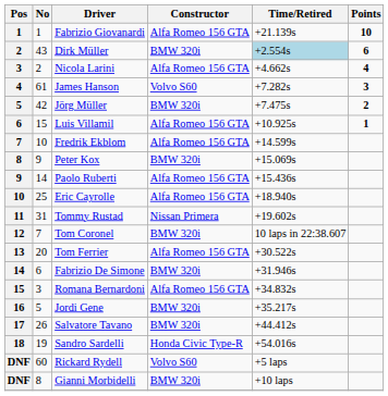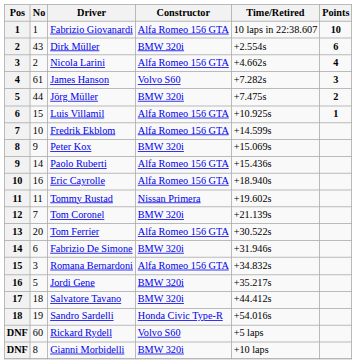 <table class="wikitable" style="font-size: 80%;">
 <tr>
 <th>Pos</th>
 <th>No</th>
 <th>Driver</th>
 <th>Constructor</th>
 <th>Time/Retired</th>
 <th>Points</th>
 </tr>
 <tr>
 <th>1</th>
 <td>1</td>
 <td> <a href='#'>Fabrizio Giovanardi</a></td>
 <td><a href='#'>Alfa Romeo 156 GTA</a></td>
-<td>+21.139s</td>
+<td>10 laps in 22:38.607</td>
 <td style="text-align:center"><strong>10</strong></td>
 </tr>
 <tr>
 <th>2</th>
 <td>43</td>
 <td> <a href='#'>Dirk Müller</a></td>
 <td><a href='#'>BMW 320i</a></td>
-<td style="background: lightblue;">+2.554s</td>
+<td>+2.554s</td>
 <td style="text-align:center"><strong>6</strong></td>
 </tr>
 <tr>
 <th>3</th>
 <td>2</td>
 <td> <a href='#'>Nicola Larini</a></td>
 <td><a href='#'>Alfa Romeo 156 GTA</a></td>
 <td>+4.662s</td>
 <td style="text-align:center"><strong>4</strong></td>
 </tr>
 <tr>
 <th>4</th>
 <td>61</td>
 <td> <a href='#'>James Hanson</a></td>
 <td><a href='#'>Volvo S60</a></td>
 <td>+7.282s</td>
 <td style="text-align:center"><strong>3</strong></td>
 </tr>
 <tr>
 <th>5</th>
-<td>42</td>
+<td>44</td>
 <td> <a href='#'>Jörg Müller</a></td>
 <td><a href='#'>BMW 320i</a></td>
 <td>+7.475s</td>
 <td style="text-align:center"><strong>2</strong></td>
 </tr>
 <tr>
 <th>6</th>
 <td>15</td>
 <td> <a href='#'>Luis Villamil</a></td>
 <td><a href='#'>Alfa Romeo 156 GTA</a></td>
 <td>+10.925s</td>
 <td style="text-align:center"><strong>1</strong></td>
 </tr>
 <tr>
 <th>7</th>
 <td>10</td>
 <td> <a href='#'>Fredrik Ekblom</a></td>
 <td><a href='#'>Alfa Romeo 156 GTA</a></td>
 <td>+14.599s</td>
 <td></td>
 </tr>
 <tr>
 <th>8</th>
 <td>9</td>
 <td> <a href='#'>Peter Kox</a></td>
 <td><a href='#'>BMW 320i</a></td>
 <td>+15.069s</td>
 <td></td>
 </tr>
 <tr>
 <th>9</th>
 <td>14</td>
 <td> <a href='#'>Paolo Ruberti</a></td>
 <td><a href='#'>Alfa Romeo 156 GTA</a></td>
 <td>+15.436s</td>
 <td></td>
 </tr>
 <tr>
 <th>10</th>
-<td>25</td>
+<td>16</td>
 <td> <a href='#'>Eric Cayrolle</a></td>
 <td><a href='#'>Alfa Romeo 156 GTA</a></td>
 <td>+18.940s</td>
 <td></td>
 </tr>
 <tr>
 <th>11</th>
-<td>31</td>
+<td>11</td>
 <td> <a href='#'>Tommy Rustad</a></td>
 <td><a href='#'>Nissan Primera</a></td>
 <td>+19.602s</td>
 <td></td>
 </tr>
 <tr>
 <th>12</th>
 <td>7</td>
 <td> <a href='#'>Tom Coronel</a></td>
 <td><a href='#'>BMW 320i</a></td>
-<td>10 laps in 22:38.607</td>
+<td>+21.139s</td>
 <td></td>
 </tr>
 <tr>
 <th>13</th>
 <td>20</td>
 <td> <a href='#'>Tom Ferrier</a></td>
 <td><a href='#'>Alfa Romeo 156 GTA</a></td>
 <td>+30.522s</td>
 <td></td>
 </tr>
 <tr>
 <th>14</th>
 <td>6</td>
 <td> <a href='#'>Fabrizio De Simone</a></td>
 <td><a href='#'>BMW 320i</a></td>
 <td>+31.946s</td>
 <td></td>
 </tr>
 <tr>
 <th>15</th>
 <td>3</td>
 <td> <a href='#'>Romana Bernardoni</a></td>
 <td><a href='#'>Alfa Romeo 156 GTA</a></td>
 <td>+34.832s</td>
 <td></td>
 </tr>
 <tr>
 <th>16</th>
 <td>5</td>
 <td> <a href='#'>Jordi Gene</a></td>
 <td><a href='#'>BMW 320i</a></td>
 <td>+35.217s</td>
 <td></td>
 </tr>
 <tr>
 <th>17</th>
-<td>26</td>
+<td>18</td>
 <td> <a href='#'>Salvatore Tavano</a></td>
 <td><a href='#'>BMW 320i</a></td>
 <td>+44.412s</td>
 <td></td>
 </tr>
 <tr>
 <th>18</th>
 <td>19</td>
 <td> <a href='#'>Sandro Sardelli</a></td>
 <td><a href='#'>Honda Civic Type-R</a></td>
 <td>+54.016s</td>
 <td></td>
 </tr>
 <tr>
 <th>DNF</th>
 <td>60</td>
 <td> <a href='#'>Rickard Rydell</a></td>
 <td><a href='#'>Volvo S60</a></td>
 <td>+5 laps</td>
 <td></td>
 </tr>
 <tr>
 <th>DNF</th>
 <td>8</td>
 <td> <a href='#'>Gianni Morbidelli</a></td>
 <td><a href='#'>BMW 320i</a></td>
 <td>+10 laps</td>
 <td></td>
 </tr>
 <tr>
 </tr>
 </table>
